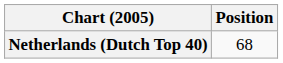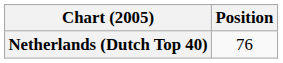 <table class="wikitable plainrowheaders" style="text-align:center">
 <tr>
 <th>Chart (2005)</th>
 <th>Position</th>
 </tr>
 <tr>
 <th scope="row">Netherlands (Dutch Top 40)</th>
-<td>68</td>
+<td>76</td>
 </tr>
 </table>
